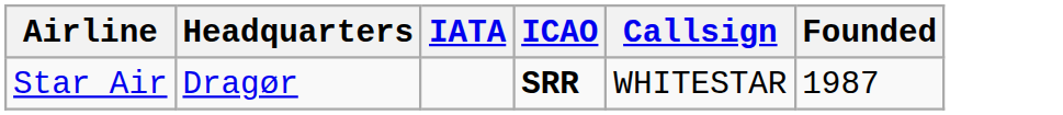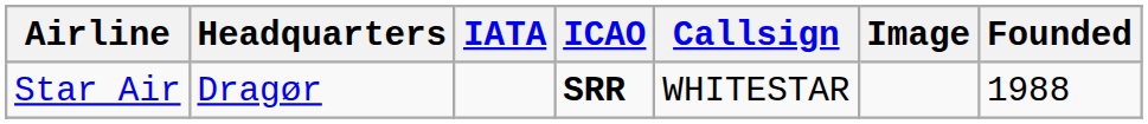 <table class="wikitable sortable">
 <tr valign="middle">
 <th>Airline</th>
 <th>Headquarters</th>
 <th><a href='#'>IATA</a></th>
 <th><a href='#'>ICAO</a></th>
 <th><a href='#'>Callsign</a></th>
+<th>Image</th>
 <th>Founded</th>
 </tr>
 <tr>
 <td><a href='#'>Star Air</a></td>
 <td><a href='#'>Dragør</a></td>
 <td></td>
 <td><strong>SRR</strong></td>
 <td>WHITESTAR</td>
-<td>1987</td>
+<td></td>
+<td>1988</td>
 </tr>
 </table>
